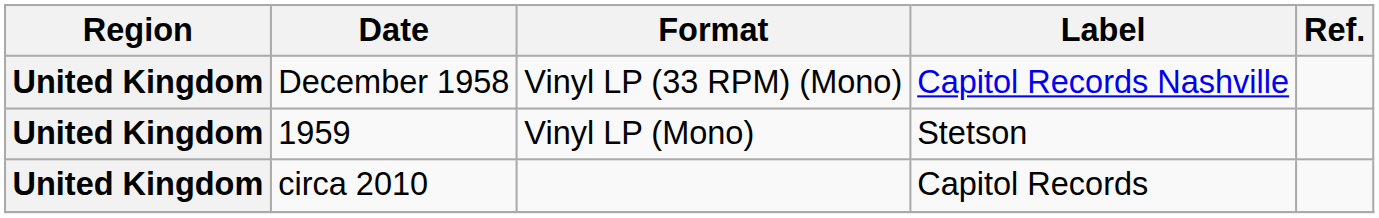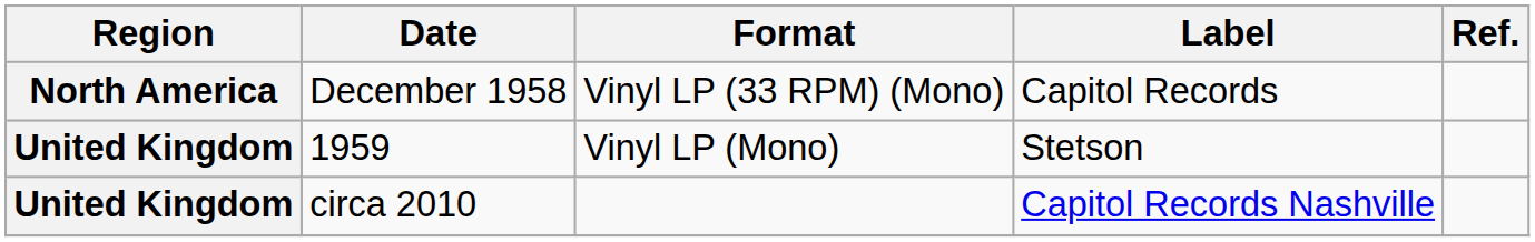 <table class="wikitable plainrowheaders">
 <tr>
 <th scope="col">Region</th>
 <th scope="col">Date</th>
 <th scope="col">Format</th>
 <th scope="col">Label</th>
 <th scope="col">Ref.</th>
 </tr>
 <tr>
-<th scope="row">United Kingdom</th>
+<th scope="row">North America</th>
 <td>December 1958</td>
 <td>Vinyl LP (33 RPM) (Mono)</td>
-<td><a href='#'>Capitol Records Nashville</a></td>
+<td>Capitol Records</td>
 <td></td>
 </tr>
 <tr>
 <th scope="row">United Kingdom</th>
 <td>1959</td>
 <td>Vinyl LP (Mono)</td>
 <td>Stetson</td>
 <td></td>
 </tr>
 <tr>
 <th scope="row">United Kingdom</th>
 <td>circa 2010</td>
 <td></td>
-<td>Capitol Records</td>
+<td><a href='#'>Capitol Records Nashville</a></td>
 <td></td>
 </tr>
 <tr>
 </tr>
 </table>
